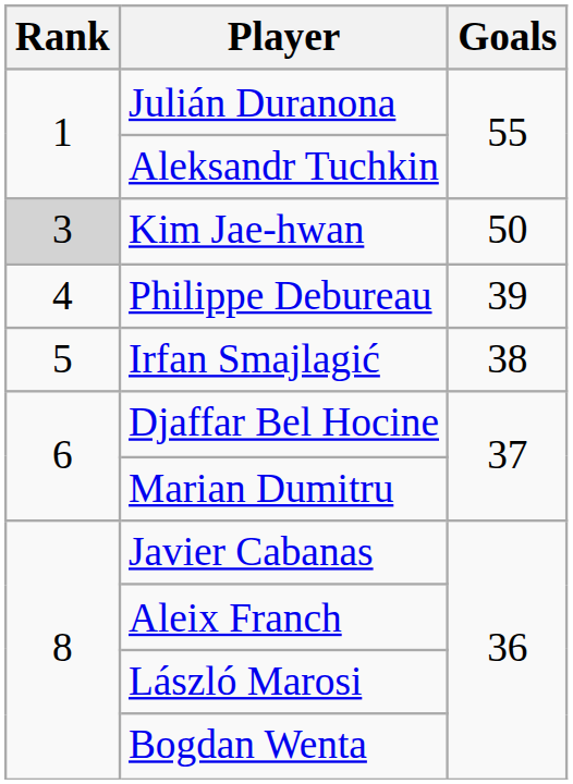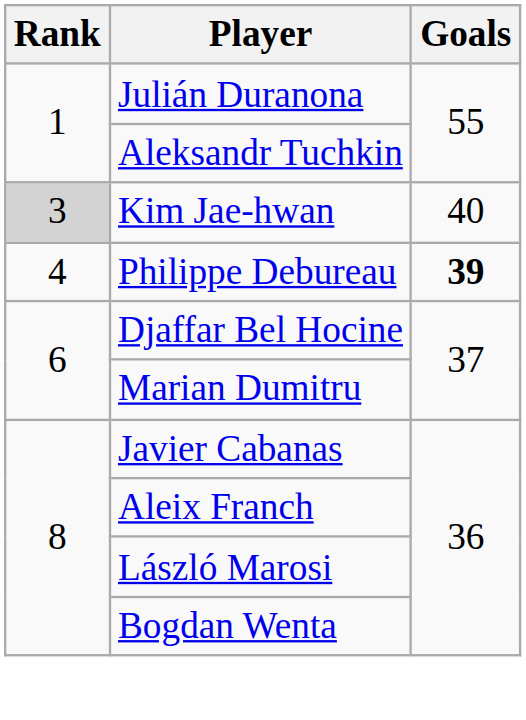 <table class="wikitable" style="text-align:center;">
 <tr>
 <th>Rank</th>
 <th>Player</th>
 <th>Goals</th>
 </tr>
 <tr>
 <td rowspan=2>1</td>
 <td style="text-align:left;"> <a href='#'>Julián Duranona</a></td>
 <td rowspan=2>55</td>
 </tr>
 <tr>
 <td style="text-align:left;"> <a href='#'>Aleksandr Tuchkin</a></td>
 </tr>
 <tr>
 <td style="background: lightgrey;">3</td>
 <td style="text-align:left;"> <a href='#'>Kim Jae-hwan</a></td>
-<td>50</td>
+<td>40</td>
 </tr>
 <tr>
 <td>4</td>
 <td style="text-align:left;"> <a href='#'>Philippe Debureau</a></td>
-<td>39</td>
-</tr>
-<tr>
-<td>5</td>
-<td style="text-align:left;"> <a href='#'>Irfan Smajlagić</a></td>
-<td>38</td>
+<td><strong>39</strong></td>
 </tr>
 <tr>
 <td rowspan=2>6</td>
 <td style="text-align:left;"> <a href='#'>Djaffar Bel Hocine</a></td>
 <td rowspan=2>37</td>
 </tr>
 <tr>
 <td style="text-align:left;"> <a href='#'>Marian Dumitru</a></td>
 </tr>
 <tr>
 <td rowspan=4>8</td>
 <td style="text-align:left;"> <a href='#'>Javier Cabanas</a></td>
 <td rowspan=4>36</td>
 </tr>
 <tr>
 <td style="text-align:left;"> <a href='#'>Aleix Franch</a></td>
 </tr>
 <tr>
 <td style="text-align:left;"> <a href='#'>László Marosi</a></td>
 </tr>
 <tr>
 <td style="text-align:left;"> <a href='#'>Bogdan Wenta</a></td>
 </tr>
 </table>
